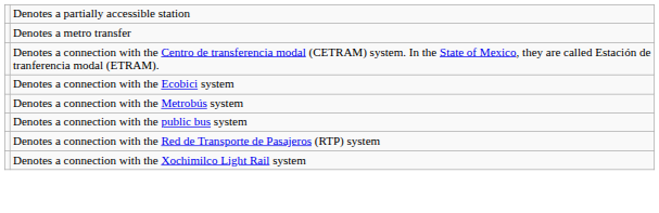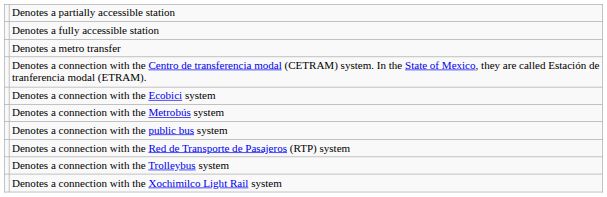 <table class="wikitable">
 <tr>
 <td> </td>
 <td>Denotes a partially accessible station</td>
+</tr>
+<tr>
+<td> </td>
+<td>Denotes a fully accessible station</td>
 </tr>
 <tr>
 <td></td>
 <td>Denotes a metro transfer</td>
 </tr>
 <tr>
 <td></td>
 <td>Denotes a connection with the <a href='#'>Centro de transferencia modal</a> (CETRAM) system. In the <a href='#'>State of Mexico</a>, they are called Estación de tranferencia modal (ETRAM).</td>
 </tr>
 <tr>
 <td></td>
 <td>Denotes a connection with the <a href='#'>Ecobici</a> system</td>
 </tr>
 <tr>
 <td></td>
 <td>Denotes a connection with the <a href='#'>Metrobús</a> system</td>
 </tr>
 <tr>
 <td></td>
 <td>Denotes a connection with the <a href='#'>public bus</a> system</td>
 </tr>
 <tr>
 <td></td>
 <td>Denotes a connection with the <a href='#'>Red de Transporte de Pasajeros</a> (RTP) system</td>
 </tr>
 <tr>
 <td></td>
+<td>Denotes a connection with the <a href='#'>Trolleybus</a> system</td>
+</tr>
+<tr>
+<td></td>
 <td>Denotes a connection with the <a href='#'>Xochimilco Light Rail</a> system</td>
 </tr>
 </table>
